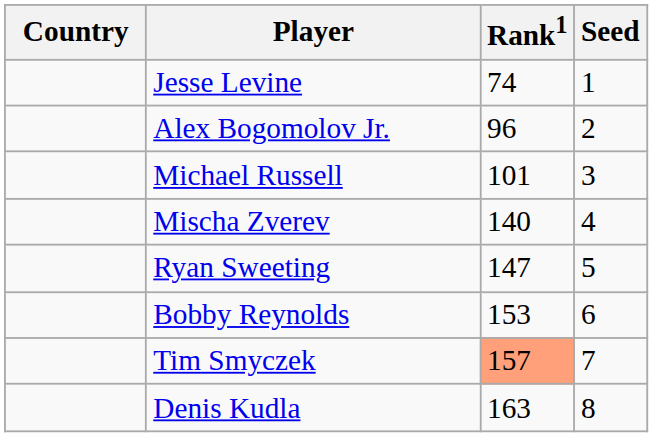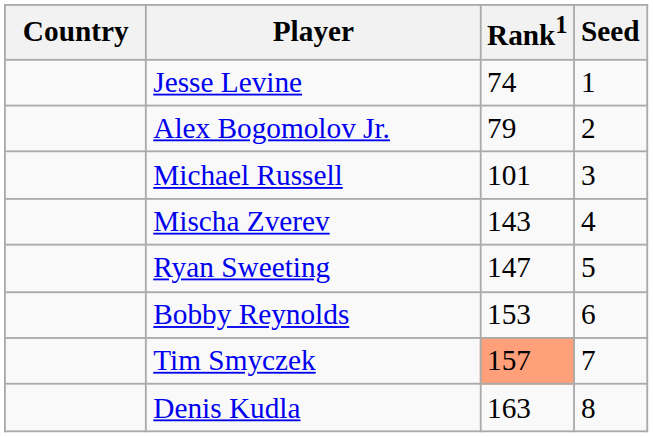 <table class="sortable wikitable">
 <tr>
 <th width="70">Country</th>
 <th width="175">Player</th>
 <th>Rank<sup>1</sup></th>
 <th>Seed</th>
 </tr>
 <tr>
 <td></td>
 <td><a href='#'>Jesse Levine</a></td>
 <td>74</td>
 <td>1</td>
 </tr>
 <tr>
 <td></td>
 <td><a href='#'>Alex Bogomolov Jr.</a></td>
-<td>96</td>
+<td>79</td>
 <td>2</td>
 </tr>
 <tr>
 <td></td>
 <td><a href='#'>Michael Russell</a></td>
 <td>101</td>
 <td>3</td>
 </tr>
 <tr>
 <td></td>
 <td><a href='#'>Mischa Zverev</a></td>
-<td>140</td>
+<td>143</td>
 <td>4</td>
 </tr>
 <tr>
 <td></td>
 <td><a href='#'>Ryan Sweeting</a></td>
 <td>147</td>
 <td>5</td>
 </tr>
 <tr>
 <td></td>
 <td><a href='#'>Bobby Reynolds</a></td>
 <td>153</td>
 <td>6</td>
 </tr>
 <tr>
 <td></td>
 <td><a href='#'>Tim Smyczek</a></td>
 <td style="background: lightsalmon;">157</td>
 <td>7</td>
 </tr>
 <tr>
 <td></td>
 <td><a href='#'>Denis Kudla</a></td>
 <td>163</td>
 <td>8</td>
 </tr>
 </table>
